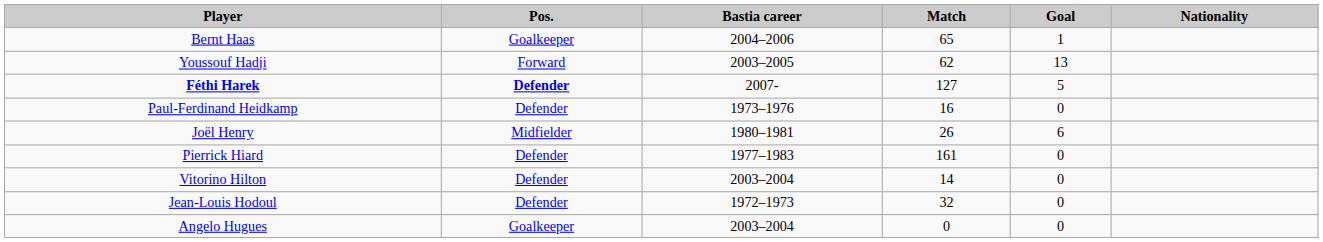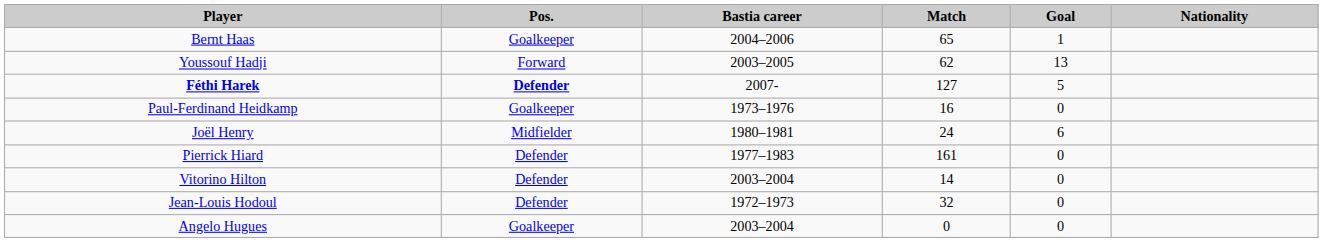 <table cellpadding="4" cellspacing="0" border="1" width="100%" style="text-align: center; font-size: 85%; border: gray solid 1px; border-collapse: collapse;" class="wikitable sortable">
 <tr bgcolor="#CCCCCC">
 <td align="center"><strong>Player</strong></td>
 <td align="center"><strong>Pos.</strong></td>
 <td align="center"><strong>Bastia career</strong></td>
 <td align="center"><strong>Match</strong></td>
 <td align="center"><strong>Goal</strong></td>
 <td align="center"><strong>Nationality</strong></td>
 </tr>
 <tr>
 <td><a href='#'>Bernt Haas</a></td>
 <td><a href='#'>Goalkeeper</a></td>
 <td>2004–2006</td>
 <td>65</td>
 <td>1</td>
 <td></td>
 </tr>
 <tr>
 <td><a href='#'>Youssouf Hadji</a></td>
 <td><a href='#'>Forward</a></td>
 <td>2003–2005</td>
 <td>62</td>
 <td>13</td>
 <td></td>
 </tr>
 <tr>
 <td><strong><a href='#'>Féthi Harek</a></strong></td>
 <td><strong><a href='#'>Defender</a></strong></td>
 <td>2007-</td>
 <td>127</td>
 <td>5</td>
 <td></td>
 </tr>
 <tr>
 <td><a href='#'>Paul-Ferdinand Heidkamp</a></td>
-<td><a href='#'>Defender</a></td>
+<td><a href='#'>Goalkeeper</a></td>
 <td>1973–1976</td>
 <td>16</td>
 <td>0</td>
 <td></td>
 </tr>
 <tr>
 <td><a href='#'>Joël Henry</a></td>
 <td><a href='#'>Midfielder</a></td>
 <td>1980–1981</td>
-<td>26</td>
+<td>24</td>
 <td>6</td>
 <td></td>
 </tr>
 <tr>
 <td><a href='#'>Pierrick Hiard</a></td>
 <td><a href='#'>Defender</a></td>
 <td>1977–1983</td>
 <td>161</td>
 <td>0</td>
 <td></td>
 </tr>
 <tr>
 <td><a href='#'>Vitorino Hilton</a></td>
 <td><a href='#'>Defender</a></td>
 <td>2003–2004</td>
 <td>14</td>
 <td>0</td>
 <td></td>
 </tr>
 <tr>
 <td><a href='#'>Jean-Louis Hodoul</a></td>
 <td><a href='#'>Defender</a></td>
 <td>1972–1973</td>
 <td>32</td>
 <td>0</td>
 <td></td>
 </tr>
 <tr>
 <td><a href='#'>Angelo Hugues</a></td>
 <td><a href='#'>Goalkeeper</a></td>
 <td>2003–2004</td>
 <td>0</td>
 <td>0</td>
 <td></td>
 </tr>
 </table>
